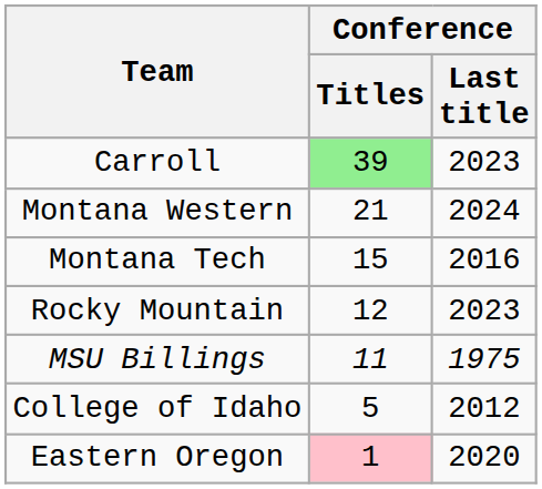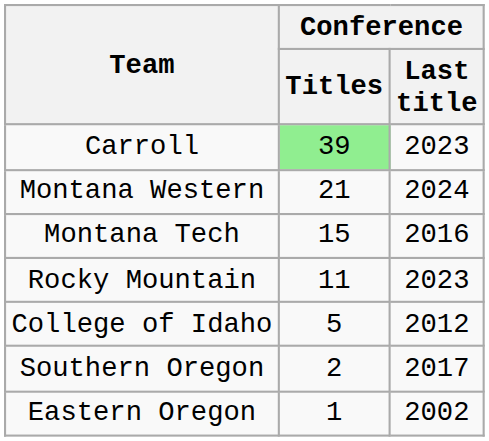 <table class="wikitable sortable" style="text-align:center">
 <tr>
 <th rowspan=2>Team</th>
 <th colspan=2>Conference</th>
 </tr>
 <tr>
 <th>Titles</th>
 <th>Last<br>title</th>
 </tr>
 <tr>
 <td>Carroll</td>
 <td style="background: lightgreen;">39</td>
 <td>2023</td>
 </tr>
 <tr>
 <td>Montana Western</td>
 <td>21</td>
 <td>2024</td>
 </tr>
 <tr>
 <td>Montana Tech</td>
 <td>15</td>
 <td>2016</td>
 </tr>
 <tr>
 <td>Rocky Mountain</td>
-<td>12</td>
+<td>11</td>
 <td>2023</td>
-</tr>
-<tr>
-<td><em>MSU Billings</em></td>
-<td><em>11</em></td>
-<td><em>1975</em></td>
 </tr>
 <tr>
 <td>College of Idaho</td>
 <td>5</td>
 <td>2012</td>
 </tr>
 <tr>
+<td>Southern Oregon</td>
+<td>2</td>
+<td>2017</td>
+</tr>
+<tr>
 <td>Eastern Oregon</td>
-<td style="background: pink;">1</td>
-<td>2020</td>
+<td>1</td>
+<td>2002</td>
 </tr>
 </table>
